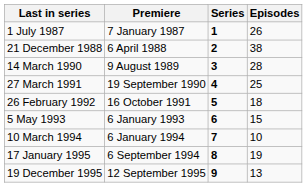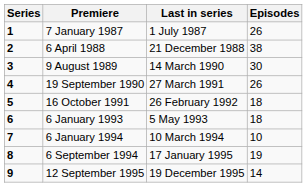 <table class="wikitable">
 <tr>
+<th>Series</th>
+<th>Premiere</th>
 <th>Last in series</th>
-<th>Premiere</th>
-<th>Series</th>
 <th>Episodes</th>
 </tr>
 <tr>
+<td><strong>1</strong></td>
+<td>7 January 1987</td>
 <td>1 July 1987</td>
-<td>7 January 1987</td>
-<td><strong>1</strong></td>
 <td>26</td>
 </tr>
 <tr>
+<td><strong>2</strong></td>
+<td>6 April 1988</td>
 <td>21 December 1988</td>
-<td>6 April 1988</td>
-<td><strong>2</strong></td>
 <td>38</td>
 </tr>
 <tr>
+<td><strong>3</strong></td>
+<td>9 August 1989</td>
 <td>14 March 1990</td>
-<td>9 August 1989</td>
-<td><strong>3</strong></td>
-<td>28</td>
+<td>30</td>
 </tr>
 <tr>
+<td><strong>4</strong></td>
+<td>19 September 1990</td>
 <td>27 March 1991</td>
-<td>19 September 1990</td>
-<td><strong>4</strong></td>
-<td>25</td>
+<td>26</td>
 </tr>
 <tr>
+<td><strong>5</strong></td>
+<td>16 October 1991</td>
 <td>26 February 1992</td>
-<td>16 October 1991</td>
-<td><strong>5</strong></td>
 <td>18</td>
 </tr>
 <tr>
+<td><strong>6</strong></td>
+<td>6 January 1993</td>
 <td>5 May 1993</td>
-<td>6 January 1993</td>
-<td><strong>6</strong></td>
-<td>15</td>
+<td>18</td>
 </tr>
 <tr>
+<td><strong>7</strong></td>
+<td>6 January 1994</td>
 <td>10 March 1994</td>
-<td>6 January 1994</td>
-<td><strong>7</strong></td>
 <td>10</td>
 </tr>
 <tr>
+<td><strong>8</strong></td>
+<td>6 September 1994</td>
 <td>17 January 1995</td>
-<td>6 September 1994</td>
-<td><strong>8</strong></td>
 <td>19</td>
 </tr>
 <tr>
+<td><strong>9</strong></td>
+<td>12 September 1995</td>
 <td>19 December 1995</td>
-<td>12 September 1995</td>
-<td><strong>9</strong></td>
-<td>13</td>
+<td>14</td>
 </tr>
 </table>
